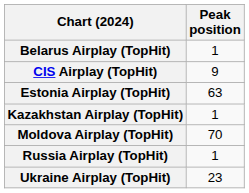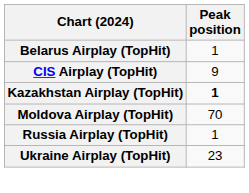 <table class="wikitable sortable plainrowheaders" style="text-align:center">
 <tr>
 <th scope="col">Chart (2024)</th>
 <th scope="col">Peak<br>position</th>
 </tr>
 <tr>
 <th scope="row">Belarus Airplay (TopHit)</th>
 <td>1</td>
 </tr>
 <tr>
 <th scope="row"><a href='#'>CIS</a> Airplay (TopHit)</th>
 <td>9</td>
 </tr>
 <tr>
-<th scope="row">Estonia Airplay (TopHit)</th>
-<td>63</td>
-</tr>
-<tr>
 <th scope="row">Kazakhstan Airplay (TopHit)</th>
-<td>1</td>
+<td><strong>1</strong></td>
 </tr>
 <tr>
 <th scope="row">Moldova Airplay (TopHit)</th>
 <td>70</td>
 </tr>
 <tr>
 <th scope="row">Russia Airplay (TopHit)</th>
 <td>1</td>
 </tr>
 <tr>
 <th scope="row">Ukraine Airplay (TopHit)</th>
 <td>23</td>
 </tr>
 </table>
